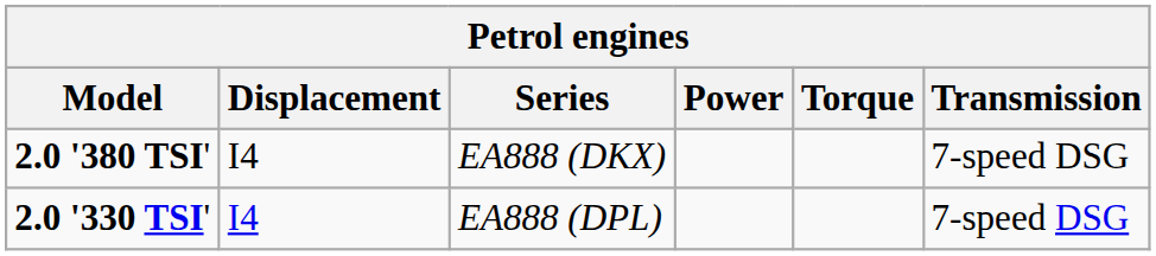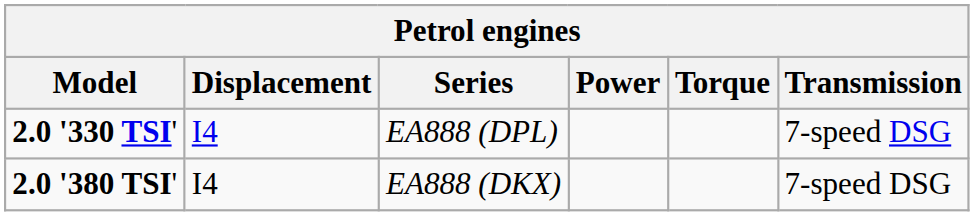 <table class="wikitable" style="text-align:left; font-size:90%;">
 <tr>
 <th colspan="6">Petrol engines</th>
 </tr>
 <tr>
 <th>Model</th>
 <th>Displacement</th>
 <th>Series</th>
 <th>Power</th>
 <th>Torque</th>
 <th>Transmission</th>
 </tr>
 <tr>
+<td><strong>2.0 '330 <a href='#'>TSI</a></strong>'</td>
+<td> <a href='#'>I4</a></td>
+<td><em>EA888 (DPL)</em></td>
+<td></td>
+<td></td>
+<td>7-speed <a href='#'>DSG</a></td>
+</tr>
+<tr>
 <td><strong>2.0 '380 TSI</strong>'</td>
 <td> I4</td>
 <td><em>EA888 (DKX)</em></td>
 <td></td>
 <td></td>
 <td>7-speed DSG</td>
 </tr>
-<tr>
-<td><strong>2.0 '330 <a href='#'>TSI</a></strong>'</td>
-<td> <a href='#'>I4</a></td>
-<td><em>EA888 (DPL)</em></td>
-<td></td>
-<td></td>
-<td>7-speed <a href='#'>DSG</a></td>
-</tr>
 </table>
